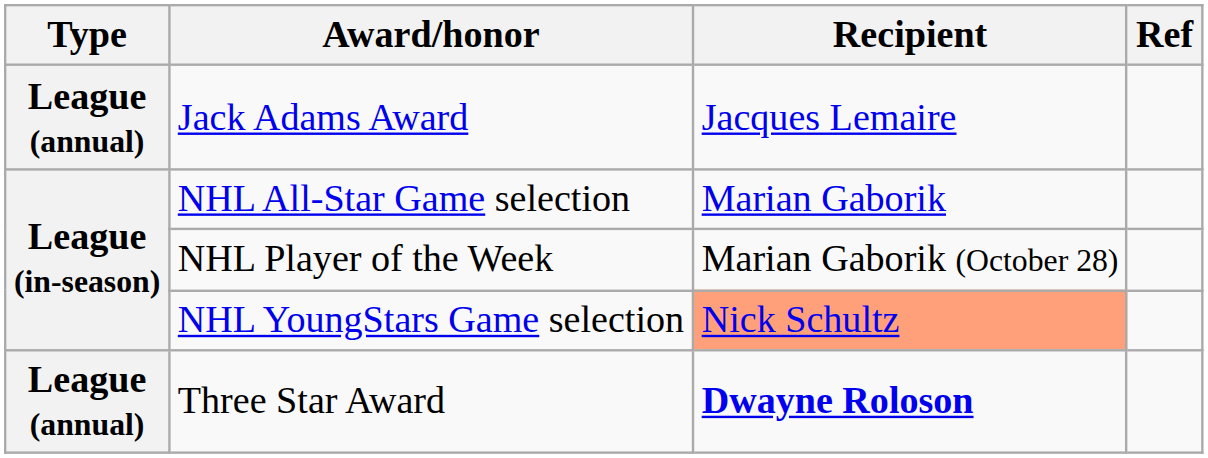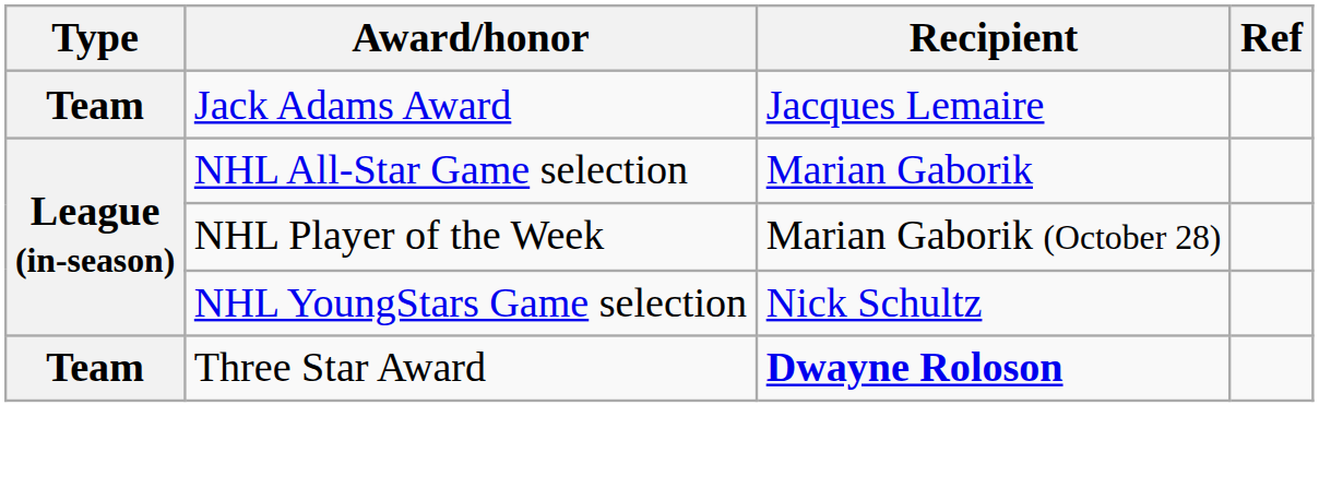 <table class="wikitable">
 <tr>
 <th scope="col">Type</th>
 <th scope="col">Award/honor</th>
 <th scope="col">Recipient</th>
 <th scope="col">Ref</th>
 </tr>
 <tr>
-<th scope="row">League<br><small>(annual)</small></th>
+<th scope="row">Team</th>
 <td><a href='#'>Jack Adams Award</a></td>
 <td><a href='#'>Jacques Lemaire</a></td>
 <td></td>
 </tr>
 <tr>
 <th scope="row" rowspan="3">League<br><small>(in-season)</small></th>
 <td><a href='#'>NHL All-Star Game</a> selection</td>
 <td><a href='#'>Marian Gaborik</a></td>
 <td></td>
 </tr>
 <tr>
 <td>NHL Player of the Week</td>
 <td>Marian Gaborik <small>(October 28)</small></td>
 <td></td>
 </tr>
 <tr>
 <td><a href='#'>NHL YoungStars Game</a> selection</td>
-<td style="background: lightsalmon;"><a href='#'>Nick Schultz</a></td>
+<td><a href='#'>Nick Schultz</a></td>
 <td></td>
 </tr>
 <tr>
-<th scope="row">League<br><small>(annual)</small></th>
+<th scope="row">Team</th>
 <td>Three Star Award</td>
 <td><strong><a href='#'>Dwayne Roloson</a></strong></td>
 <td></td>
 </tr>
 </table>
